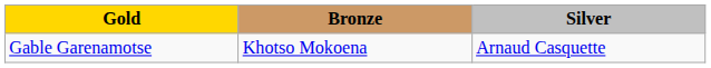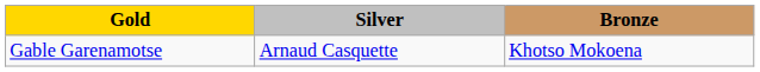 <table class="wikitable" style="text-align:left">
 <tr align="center">
 <td width=200 bgcolor=gold><strong>Gold</strong></td>
+<td width=200 bgcolor=silver><strong>Silver</strong></td>
 <td width=200 bgcolor=CC9966><strong>Bronze</strong></td>
-<td width=200 bgcolor=silver><strong>Silver</strong></td>
 </tr>
 <tr>
 <td><a href='#'>Gable Garenamotse</a><br><em></em></td>
+<td><a href='#'>Arnaud Casquette</a><br><em></em></td>
 <td><a href='#'>Khotso Mokoena</a><br><em></em></td>
-<td><a href='#'>Arnaud Casquette</a><br><em></em></td>
 </tr>
 </table>
